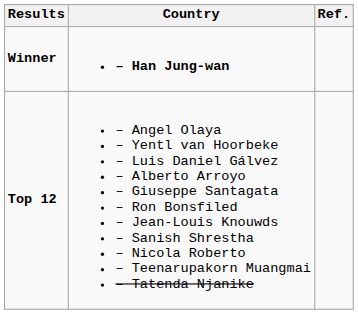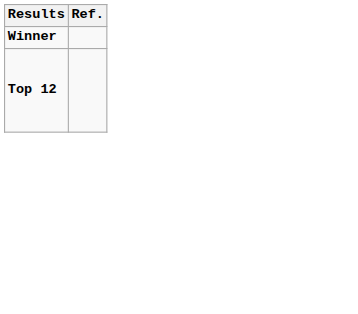 <table class="wikitable sortable" style="font-size: 95%;">
 <tr>
 <th>Results</th>
-<th>Country</th>
 <th>Ref.</th>
 </tr>
 <tr>
 <td><strong>Winner</strong></td>
-<td><br><ul><li><strong> – Han Jung-wan</strong></li></ul></td>
 <td></td>
 </tr>
 <tr>
 <td><strong>Top 12</strong></td>
-<td><br><ul><li> – Angel Olaya</li><li> – Yentl van Hoorbeke</li><li> – Luis Daniel Gálvez</li><li> – Alberto Arroyo</li><li> – Giuseppe Santagata</li><li> – Ron Bonsfiled</li><li> – Jean-Louis Knouwds</li><li> – Sanish Shrestha</li><li> – Nicola Roberto</li><li> – Teenarupakorn Muangmai</li><li><s> – Tatenda Njanike</s></li></ul></td>
 <td><br><br><br><br><br></td>
 </tr>
 </table>
